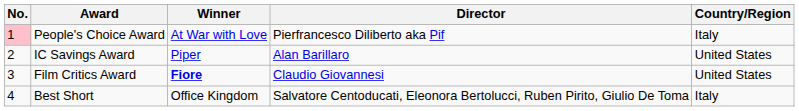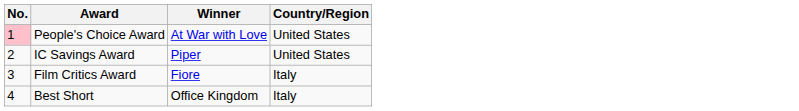 <table class="wikitable">
 <tr>
 <th>No.</th>
 <th>Award</th>
 <th>Winner</th>
-<th>Director</th>
 <th>Country/Region</th>
 </tr>
 <tr>
 <td style="background: pink;">1</td>
 <td>People's Choice Award</td>
 <td><a href='#'>At War with Love</a></td>
-<td>Pierfrancesco Diliberto aka <a href='#'>Pif</a></td>
-<td>Italy</td>
+<td>United States</td>
 </tr>
 <tr>
 <td>2</td>
 <td>IC Savings Award</td>
 <td><a href='#'>Piper</a></td>
-<td><a href='#'>Alan Barillaro</a></td>
 <td>United States</td>
 </tr>
 <tr>
 <td>3</td>
 <td>Film Critics Award</td>
-<td><strong><a href='#'>Fiore</a></strong></td>
-<td><a href='#'>Claudio Giovannesi</a></td>
-<td>United States</td>
+<td><a href='#'>Fiore</a></td>
+<td>Italy</td>
 </tr>
 <tr>
 <td>4</td>
 <td>Best Short</td>
 <td>Office Kingdom</td>
-<td>Salvatore Centoducati, Eleonora Bertolucci, Ruben Pirito, Giulio De Toma</td>
 <td>Italy</td>
 </tr>
 </table>
